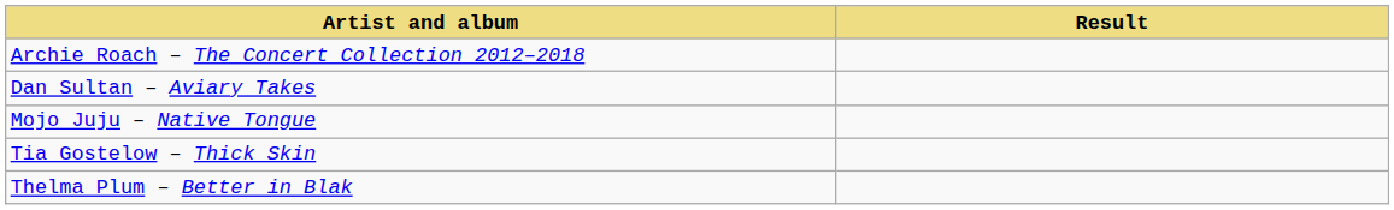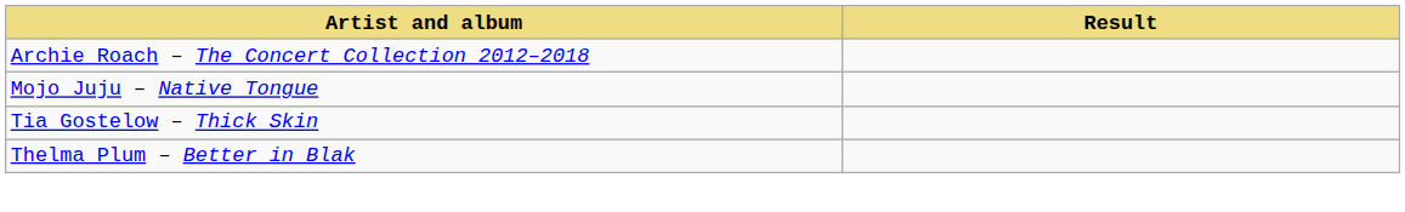 <table class="wikitable" width=100%>
 <tr>
 <th style="width:15%;background:#EEDD82;">Artist and album</th>
 <th style="width:10%;background:#EEDD82;">Result</th>
 </tr>
 <tr>
 <td><a href='#'>Archie Roach</a> – <em><a href='#'>The Concert Collection 2012–2018</a></em></td>
-<td></td>
-</tr>
-<tr>
-<td><a href='#'>Dan Sultan</a> – <em><a href='#'>Aviary Takes</a></em></td>
 <td></td>
 </tr>
 <tr>
 <td><a href='#'>Mojo Juju</a> – <em><a href='#'>Native Tongue</a></em></td>
 <td></td>
 </tr>
 <tr>
 <td><a href='#'>Tia Gostelow</a> – <em><a href='#'>Thick Skin</a></em></td>
 <td></td>
 </tr>
 <tr>
 <td><a href='#'>Thelma Plum</a> – <em><a href='#'>Better in Blak</a></em></td>
 <td></td>
 </tr>
 </table>
